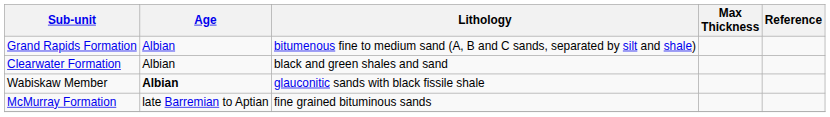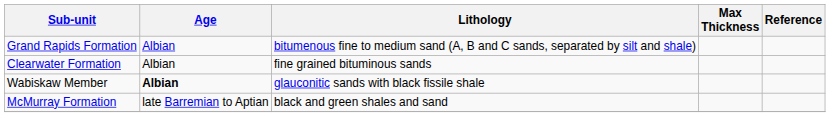 <table class="wikitable">
 <tr>
 <th><a href='#'>Sub-unit</a></th>
 <th><a href='#'>Age</a></th>
 <th>Lithology</th>
 <th>Max<br>Thickness</th>
 <th>Reference</th>
 </tr>
 <tr>
 <td><a href='#'>Grand Rapids Formation</a></td>
 <td><a href='#'>Albian</a></td>
 <td><a href='#'>bitumenous</a> fine to medium sand (A, B and C sands, separated by <a href='#'>silt</a> and <a href='#'>shale</a>)</td>
 <td></td>
 <td></td>
 </tr>
 <tr>
 <td><a href='#'>Clearwater Formation</a></td>
 <td>Albian</td>
-<td>black and green shales and sand</td>
+<td>fine grained bituminous sands</td>
 <td></td>
 <td></td>
 </tr>
 <tr>
 <td>Wabiskaw Member</td>
 <td><strong>Albian</strong></td>
 <td><a href='#'>glauconitic</a> sands with black fissile shale</td>
 <td></td>
 <td></td>
 </tr>
 <tr>
 <td><a href='#'>McMurray Formation</a></td>
 <td>late <a href='#'>Barremian</a> to Aptian</td>
-<td>fine grained bituminous sands</td>
+<td>black and green shales and sand</td>
 <td></td>
 <td></td>
 </tr>
 <tr>
 </tr>
 </table>
